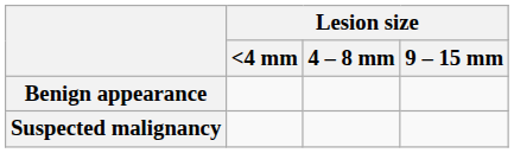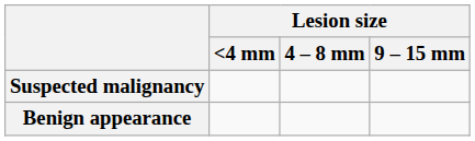 <table class="wikitable">
 <tr>
 <th rowspan=2></th>
 <th colspan=3>Lesion size</th>
 </tr>
 <tr>
 <th><4 mm</th>
 <th>4 – 8 mm</th>
 <th>9 – 15 mm</th>
 </tr>
 <tr>
+<th>Suspected malignancy</th>
+<td></td>
+<td></td>
+<td></td>
+</tr>
+<tr>
 <th>Benign appearance</th>
 <td><br></td>
 <td><br></td>
 <td><br></td>
 </tr>
-<tr>
-<th>Suspected malignancy</th>
-<td></td>
-<td></td>
-<td></td>
-</tr>
 </table>
